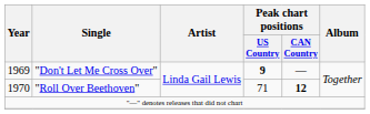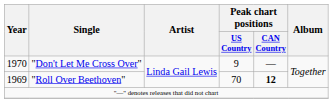 <table class="wikitable">
 <tr>
 <th rowspan="2">Year</th>
 <th rowspan="2">Single</th>
 <th rowspan="2">Artist</th>
 <th colspan="2">Peak chart<br>positions</th>
 <th rowspan="2">Album</th>
 </tr>
 <tr style="font-size:smaller;">
 <th width="45"><a href='#'>US Country</a></th>
 <th width="45"><a href='#'>CAN Country</a></th>
 </tr>
 <tr>
-<td>1969</td>
+<td>1970</td>
 <td>"<a href='#'>Don't Let Me Cross Over</a>"</td>
 <td rowspan="2"><a href='#'>Linda Gail Lewis</a></td>
-<td align="center"><strong>9</strong></td>
+<td align="center">9</td>
 <td align="center">—</td>
 <td rowspan="2"><em>Together</em></td>
 </tr>
 <tr>
-<td>1970</td>
+<td>1969</td>
 <td>"<a href='#'>Roll Over Beethoven</a>"</td>
-<td align="center">71</td>
+<td align="center">70</td>
 <td align="center"><strong>12</strong></td>
 </tr>
 <tr>
 <td align="center" colspan="6" style="font-size:8pt">"—" denotes releases that did not chart</td>
 </tr>
 <tr>
 </tr>
 </table>
